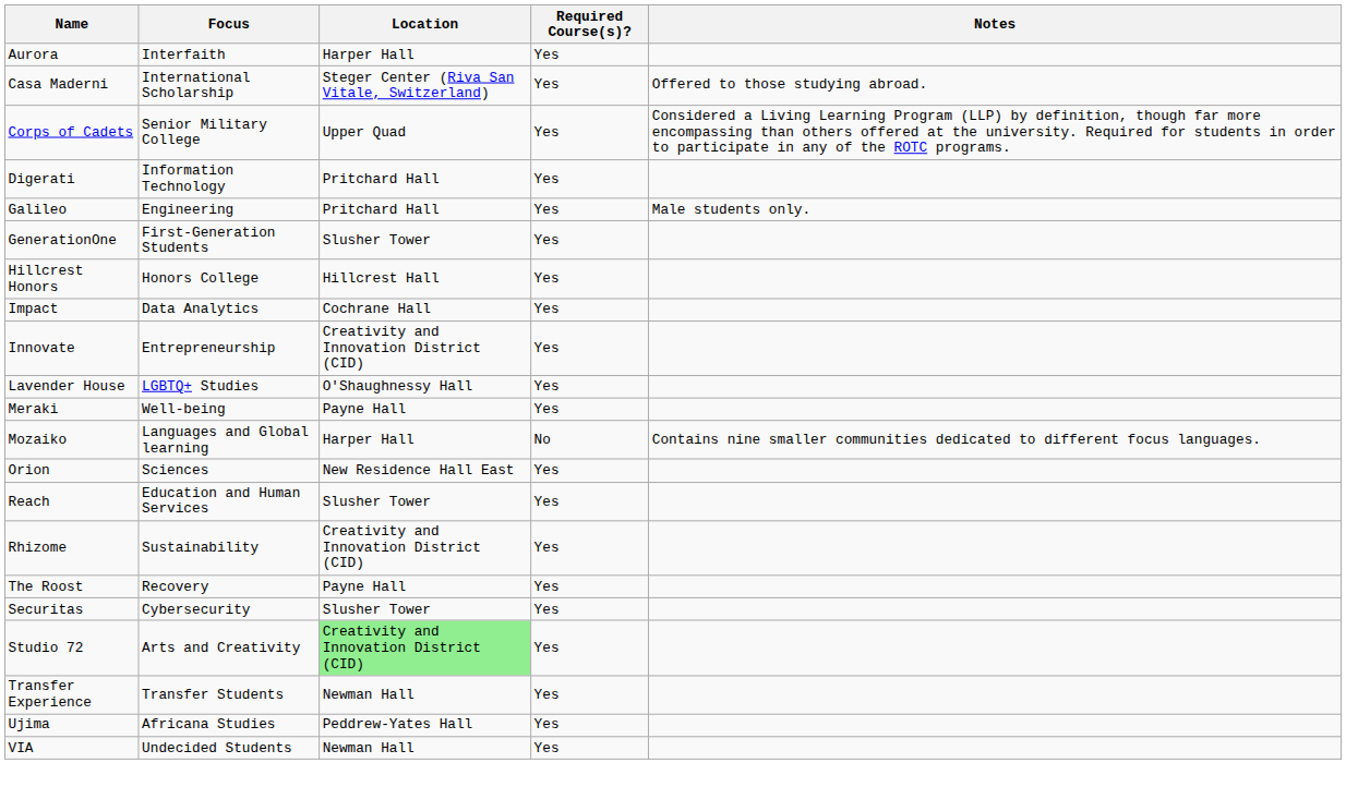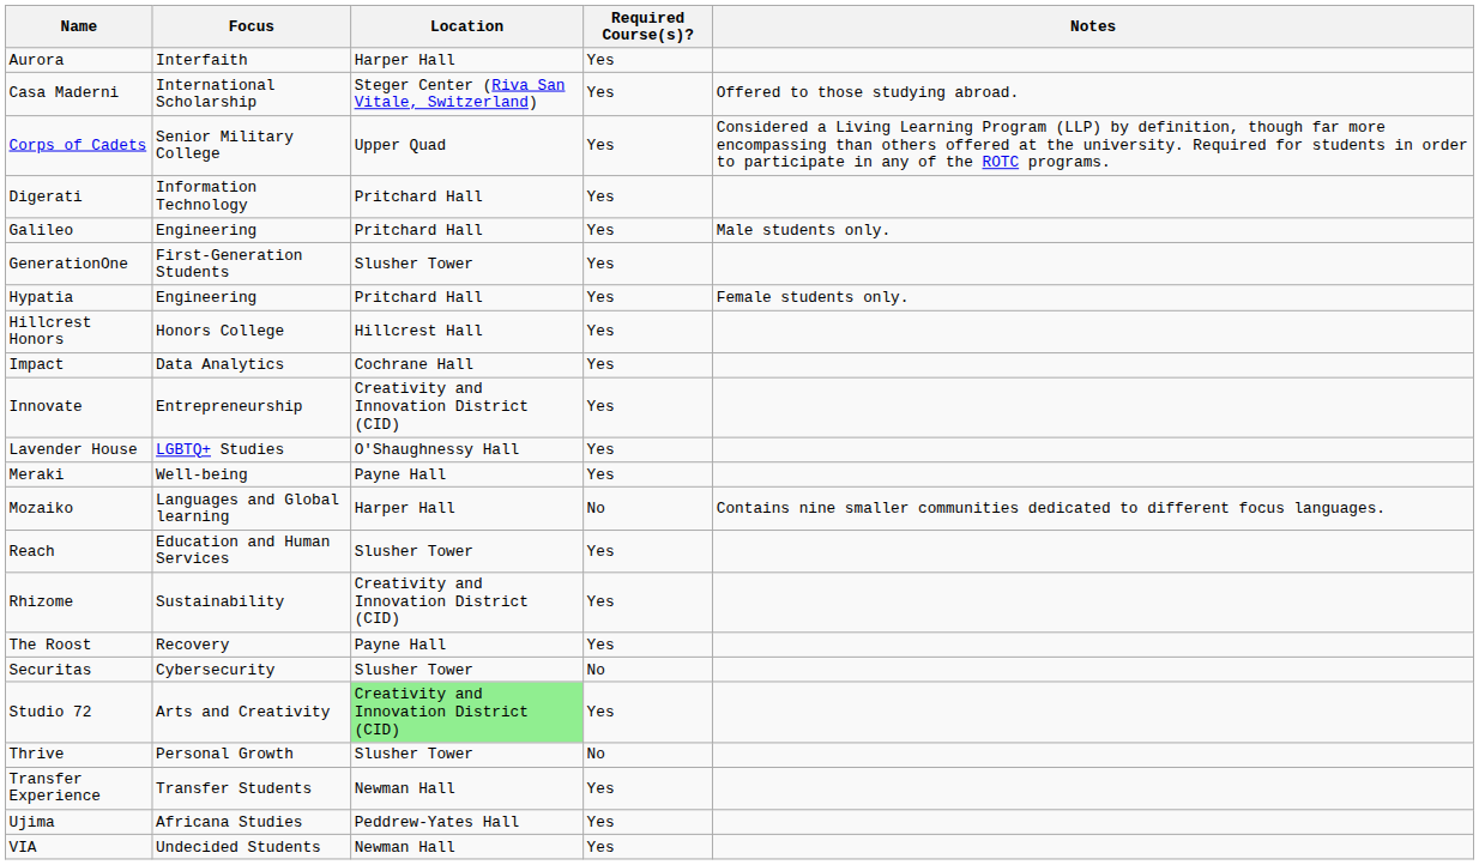 <table class="wikitable">
 <tr>
 <th>Name</th>
 <th>Focus</th>
 <th>Location</th>
 <th>Required Course(s)?</th>
 <th>Notes</th>
 </tr>
 <tr>
 <td>Aurora</td>
 <td>Interfaith</td>
 <td>Harper Hall</td>
 <td>Yes</td>
 <td></td>
 </tr>
 <tr>
 <td>Casa Maderni</td>
 <td>International Scholarship</td>
 <td>Steger Center (<a href='#'>Riva San Vitale, Switzerland</a>)</td>
 <td>Yes</td>
 <td>Offered to those studying abroad.</td>
 </tr>
 <tr>
 <td><a href='#'>Corps of Cadets</a></td>
 <td>Senior Military College</td>
 <td>Upper Quad</td>
 <td>Yes</td>
 <td>Considered a Living Learning Program (LLP) by definition, though far more encompassing than others offered at the university. Required for students in order to participate in any of the <a href='#'>ROTC</a> programs.</td>
 </tr>
 <tr>
 <td>Digerati</td>
 <td>Information Technology</td>
 <td>Pritchard Hall</td>
 <td>Yes</td>
 <td></td>
 </tr>
 <tr>
 <td>Galileo</td>
 <td>Engineering</td>
 <td>Pritchard Hall</td>
 <td>Yes</td>
 <td>Male students only.</td>
 </tr>
 <tr>
 <td>GenerationOne</td>
 <td>First-Generation Students</td>
 <td>Slusher Tower</td>
 <td>Yes</td>
 <td></td>
 </tr>
 <tr>
+<td>Hypatia</td>
+<td>Engineering</td>
+<td>Pritchard Hall</td>
+<td>Yes</td>
+<td>Female students only.</td>
+</tr>
+<tr>
 <td>Hillcrest Honors</td>
 <td>Honors College</td>
 <td>Hillcrest Hall</td>
 <td>Yes</td>
 <td></td>
 </tr>
 <tr>
 <td>Impact</td>
 <td>Data Analytics</td>
 <td>Cochrane Hall</td>
 <td>Yes</td>
 <td></td>
 </tr>
 <tr>
 <td>Innovate</td>
 <td>Entrepreneurship</td>
 <td>Creativity and Innovation District (CID)</td>
 <td>Yes</td>
 <td></td>
 </tr>
 <tr>
 <td>Lavender House</td>
 <td><a href='#'>LGBTQ+</a> Studies</td>
 <td>O'Shaughnessy Hall</td>
 <td>Yes</td>
 <td></td>
 </tr>
 <tr>
 <td>Meraki</td>
 <td>Well-being</td>
 <td>Payne Hall</td>
 <td>Yes</td>
 <td></td>
 </tr>
 <tr>
 <td>Mozaiko</td>
 <td>Languages and Global learning</td>
 <td>Harper Hall</td>
 <td>No</td>
 <td>Contains nine smaller communities dedicated to different focus languages.</td>
 </tr>
 <tr>
-<td>Orion</td>
-<td>Sciences</td>
-<td>New Residence Hall East</td>
-<td>Yes</td>
-<td></td>
-</tr>
-<tr>
 <td>Reach</td>
 <td>Education and Human Services</td>
 <td>Slusher Tower</td>
 <td>Yes</td>
 <td></td>
 </tr>
 <tr>
 <td>Rhizome</td>
 <td>Sustainability</td>
 <td>Creativity and Innovation District (CID)</td>
 <td>Yes</td>
 <td></td>
 </tr>
 <tr>
 <td>The Roost</td>
 <td>Recovery</td>
 <td>Payne Hall</td>
 <td>Yes</td>
 <td></td>
 </tr>
 <tr>
 <td>Securitas</td>
 <td>Cybersecurity</td>
 <td>Slusher Tower</td>
-<td>Yes</td>
+<td>No</td>
 <td></td>
 </tr>
 <tr>
 <td>Studio 72</td>
 <td>Arts and Creativity</td>
 <td style="background: lightgreen;">Creativity and Innovation District (CID)</td>
 <td>Yes</td>
+<td></td>
+</tr>
+<tr>
+<td>Thrive</td>
+<td>Personal Growth</td>
+<td>Slusher Tower</td>
+<td>No</td>
 <td></td>
 </tr>
 <tr>
 <td>Transfer Experience</td>
 <td>Transfer Students</td>
 <td>Newman Hall</td>
 <td>Yes</td>
 <td></td>
 </tr>
 <tr>
 <td>Ujima</td>
 <td>Africana Studies</td>
 <td>Peddrew-Yates Hall</td>
 <td>Yes</td>
 <td></td>
 </tr>
 <tr>
 <td>VIA</td>
 <td>Undecided Students</td>
 <td>Newman Hall</td>
 <td>Yes</td>
 <td></td>
 </tr>
 </table>
